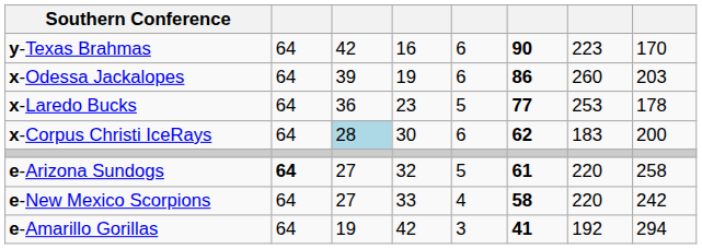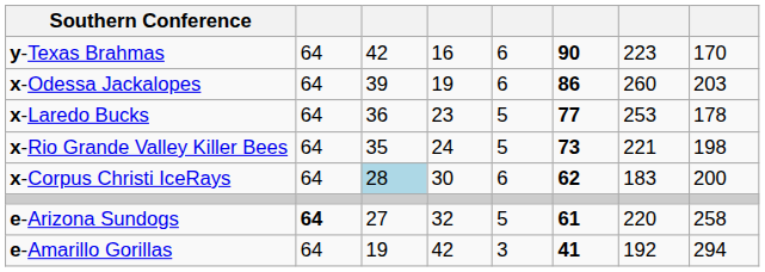 <table class="wikitable sortable">
 <tr>
 <th style="width:20em;" class="unsortable">Southern Conference</th>
 <th style="width:4em;" class="unsortable"></th>
 <th style="width:4em;"></th>
 <th style="width:4em;"></th>
 <th style="width:4em;"></th>
 <th style="width:4em;"></th>
 <th style="width:4em;"></th>
 <th style="width:4em;"></th>
 </tr>
 <tr>
 <td><strong>y</strong>-<a href='#'>Texas Brahmas</a></td>
 <td>64</td>
 <td>42</td>
 <td>16</td>
 <td>6</td>
 <td><strong>90</strong></td>
 <td>223</td>
 <td>170</td>
 </tr>
 <tr>
 <td><strong>x</strong>-<a href='#'>Odessa Jackalopes</a></td>
 <td>64</td>
 <td>39</td>
 <td>19</td>
 <td>6</td>
 <td><strong>86</strong></td>
 <td>260</td>
 <td>203</td>
 </tr>
 <tr>
 <td><strong>x</strong>-<a href='#'>Laredo Bucks</a></td>
 <td>64</td>
 <td>36</td>
 <td>23</td>
 <td>5</td>
 <td><strong>77</strong></td>
 <td>253</td>
 <td>178</td>
 </tr>
 <tr>
+<td><strong>x</strong>-<a href='#'>Rio Grande Valley Killer Bees</a></td>
+<td>64</td>
+<td>35</td>
+<td>24</td>
+<td>5</td>
+<td><strong>73</strong></td>
+<td>221</td>
+<td>198</td>
+</tr>
+<tr>
 <td><strong>x</strong>-<a href='#'>Corpus Christi IceRays</a></td>
 <td>64</td>
 <td style="background: lightblue;">28</td>
 <td>30</td>
 <td>6</td>
 <td><strong>62</strong></td>
 <td>183</td>
 <td>200</td>
 </tr>
 <tr bgcolor="#cccccc">
 <td></td>
 <td></td>
 <td></td>
 <td></td>
 <td></td>
 <td></td>
 <td></td>
 <td></td>
 </tr>
 <tr>
 <td><strong>e</strong>-<a href='#'>Arizona Sundogs</a></td>
 <td><strong>64</strong></td>
 <td>27</td>
 <td>32</td>
 <td>5</td>
 <td><strong>61</strong></td>
 <td>220</td>
 <td>258</td>
 </tr>
 <tr>
-<td><strong>e</strong>-<a href='#'>New Mexico Scorpions</a></td>
-<td>64</td>
-<td>27</td>
-<td>33</td>
-<td>4</td>
-<td><strong>58</strong></td>
-<td>220</td>
-<td>242</td>
-</tr>
-<tr>
 <td><strong>e</strong>-<a href='#'>Amarillo Gorillas</a></td>
 <td>64</td>
 <td>19</td>
 <td>42</td>
 <td>3</td>
 <td><strong>41</strong></td>
 <td>192</td>
 <td>294</td>
 </tr>
 </table>
